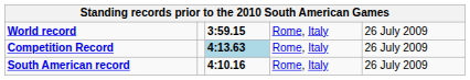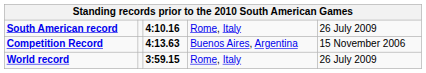 <table class="wikitable" width=75%>
 <tr>
 <th colspan="5">Standing records prior to the 2010 South American Games</th>
+</tr>
+<tr>
+<td><strong><a href='#'>South American record</a></strong></td>
+<td></td>
+<td><strong>4:10.16</strong></td>
+<td><a href='#'>Rome</a>, <a href='#'>Italy</a></td>
+<td>26 July 2009</td>
+</tr>
+<tr>
+<td><strong><a href='#'>Competition Record</a></strong></td>
+<td></td>
+<td><strong>4:13.63</strong></td>
+<td><a href='#'>Buenos Aires</a>, <a href='#'>Argentina</a></td>
+<td>15 November 2006</td>
 </tr>
 <tr>
 <td><strong><a href='#'>World record</a></strong></td>
 <td></td>
 <td><strong>3:59.15</strong></td>
 <td><a href='#'>Rome</a>, <a href='#'>Italy</a></td>
 <td>26 July 2009</td>
 </tr>
-<tr>
-<td><strong><a href='#'>Competition Record</a></strong></td>
-<td></td>
-<td style="background: lightblue;"><strong>4:13.63</strong></td>
-<td><a href='#'>Rome</a>, <a href='#'>Italy</a></td>
-<td>26 July 2009</td>
-</tr>
-<tr>
-<td><strong><a href='#'>South American record</a></strong></td>
-<td></td>
-<td><strong>4:10.16</strong></td>
-<td><a href='#'>Rome</a>, <a href='#'>Italy</a></td>
-<td>26 July 2009</td>
-</tr>
 </table>
